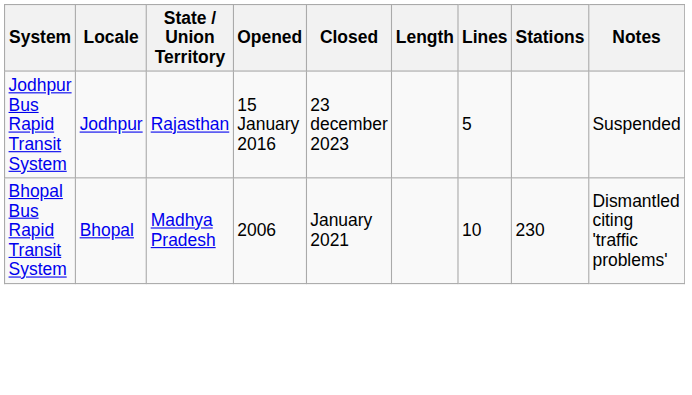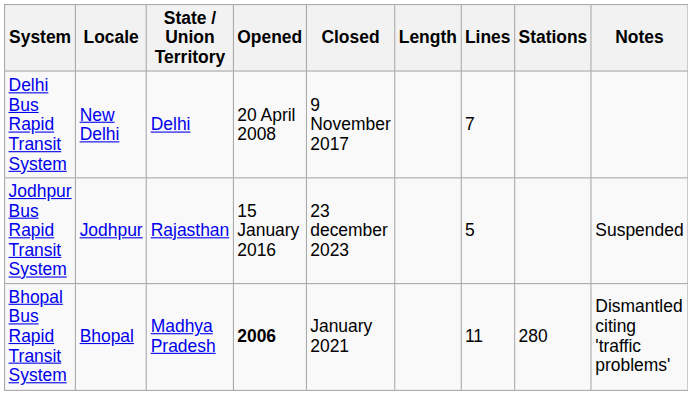 <table class="wikitable sortable">
 <tr>
 <th>System</th>
 <th>Locale</th>
 <th>State / Union Territory</th>
 <th>Opened</th>
 <th>Closed</th>
 <th>Length</th>
 <th>Lines</th>
 <th>Stations</th>
 <th>Notes</th>
+</tr>
+<tr>
+<td><a href='#'>Delhi Bus Rapid Transit System</a></td>
+<td><a href='#'>New Delhi</a></td>
+<td><a href='#'>Delhi</a></td>
+<td>20 April 2008</td>
+<td>9 November 2017</td>
+<td></td>
+<td>7</td>
+<td></td>
+<td></td>
 </tr>
 <tr>
 <td><a href='#'>Jodhpur Bus Rapid Transit System</a></td>
 <td><a href='#'>Jodhpur</a></td>
 <td><a href='#'>Rajasthan</a></td>
 <td>15 January 2016</td>
 <td>23 december 2023</td>
 <td></td>
 <td>5</td>
 <td></td>
 <td>Suspended</td>
 </tr>
 <tr>
 <td><a href='#'>Bhopal Bus Rapid Transit System</a></td>
 <td><a href='#'>Bhopal</a></td>
 <td><a href='#'>Madhya Pradesh</a></td>
-<td>2006</td>
+<td><strong>2006</strong></td>
 <td>January 2021</td>
 <td></td>
-<td>10</td>
-<td>230</td>
+<td>11</td>
+<td>280</td>
 <td>Dismantled citing 'traffic problems'</td>
 </tr>
 </table>
